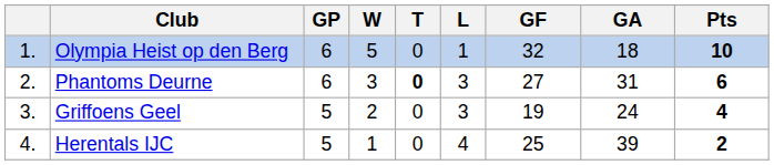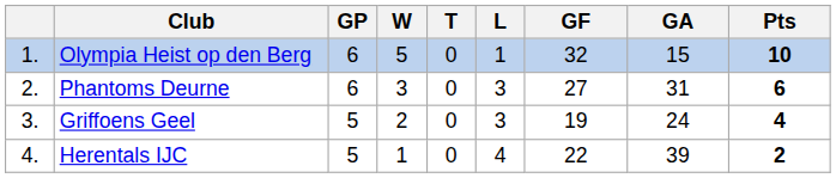 <table class="wikitable">
 <tr>
 <th width="30"></th>
 <th width="200">Club</th>
 <th width="30">GP</th>
 <th width="30">W</th>
 <th width="30">T</th>
 <th width="30">L</th>
 <th width="70">GF</th>
 <th width="70">GA</th>
 <th width="70">Pts</th>
 </tr>
 <tr bgcolor="#BCD2EE" align="center">
 <td>1.</td>
 <td align="left"><a href='#'>Olympia Heist op den Berg</a></td>
 <td>6</td>
 <td>5</td>
 <td>0</td>
 <td>1</td>
 <td>32</td>
-<td>18</td>
+<td>15</td>
 <td><strong>10</strong></td>
 </tr>
 <tr bgcolor="#FFFFFF" align="center">
 <td>2.</td>
 <td align="left"><a href='#'>Phantoms Deurne</a></td>
 <td>6</td>
 <td>3</td>
-<td><strong>0</strong></td>
+<td>0</td>
 <td>3</td>
 <td>27</td>
 <td>31</td>
 <td><strong>6</strong></td>
 </tr>
 <tr bgcolor="#FFFFFF" align="center">
 <td>3.</td>
 <td align="left"><a href='#'>Griffoens Geel</a></td>
 <td>5</td>
 <td>2</td>
 <td>0</td>
 <td>3</td>
 <td>19</td>
 <td>24</td>
 <td><strong>4</strong></td>
 </tr>
 <tr bgcolor="#FFFFFF" align="center">
 <td>4.</td>
 <td align="left"><a href='#'>Herentals IJC</a></td>
 <td>5</td>
 <td>1</td>
 <td>0</td>
 <td>4</td>
-<td>25</td>
+<td>22</td>
 <td>39</td>
 <td><strong>2</strong></td>
 </tr>
 </table>
